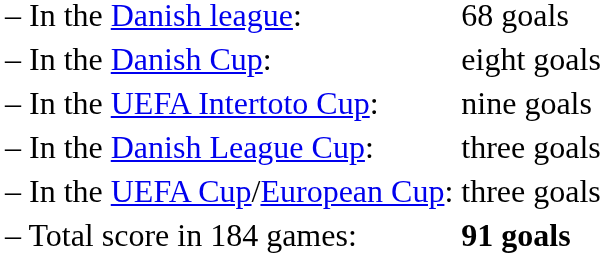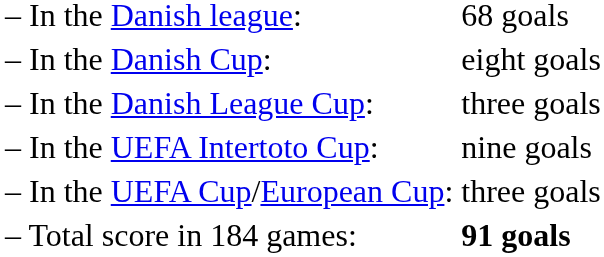 <table>
 <tr>
 <td>– In the <a href='#'>Danish league</a>:</td>
 <td>68 goals</td>
 </tr>
 <tr>
 <td>– In the <a href='#'>Danish Cup</a>:</td>
 <td>eight goals</td>
 </tr>
 <tr>
+<td>– In the <a href='#'>Danish League Cup</a>:</td>
+<td>three goals</td>
+</tr>
+<tr>
 <td>– In the <a href='#'>UEFA Intertoto Cup</a>:</td>
 <td>nine goals</td>
-</tr>
-<tr>
-<td>– In the <a href='#'>Danish League Cup</a>:</td>
-<td>three goals</td>
 </tr>
 <tr>
 <td>– In the <a href='#'>UEFA Cup</a>/<a href='#'>European Cup</a>:</td>
 <td>three goals</td>
 </tr>
 <tr>
 <td>– Total score in 184 games:</td>
 <td><strong>91 goals</strong></td>
 </tr>
 </table>
